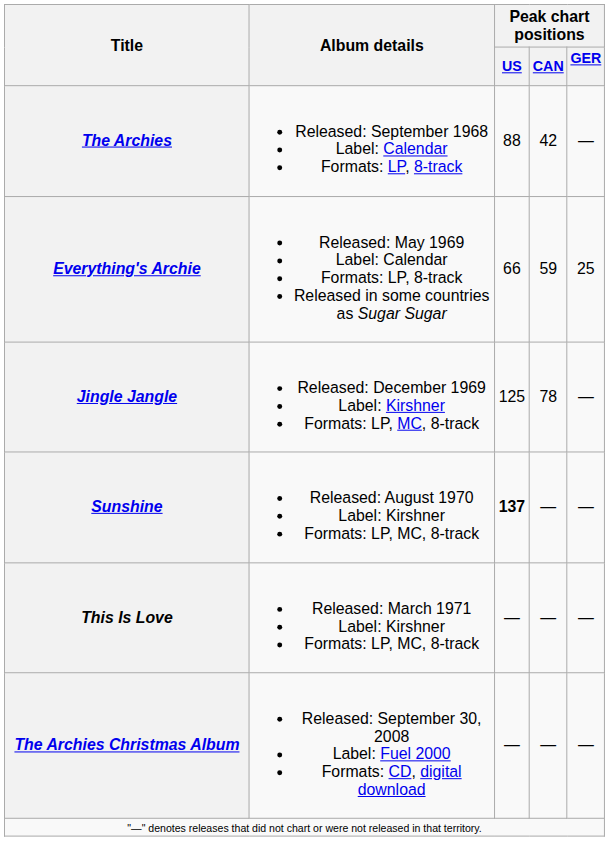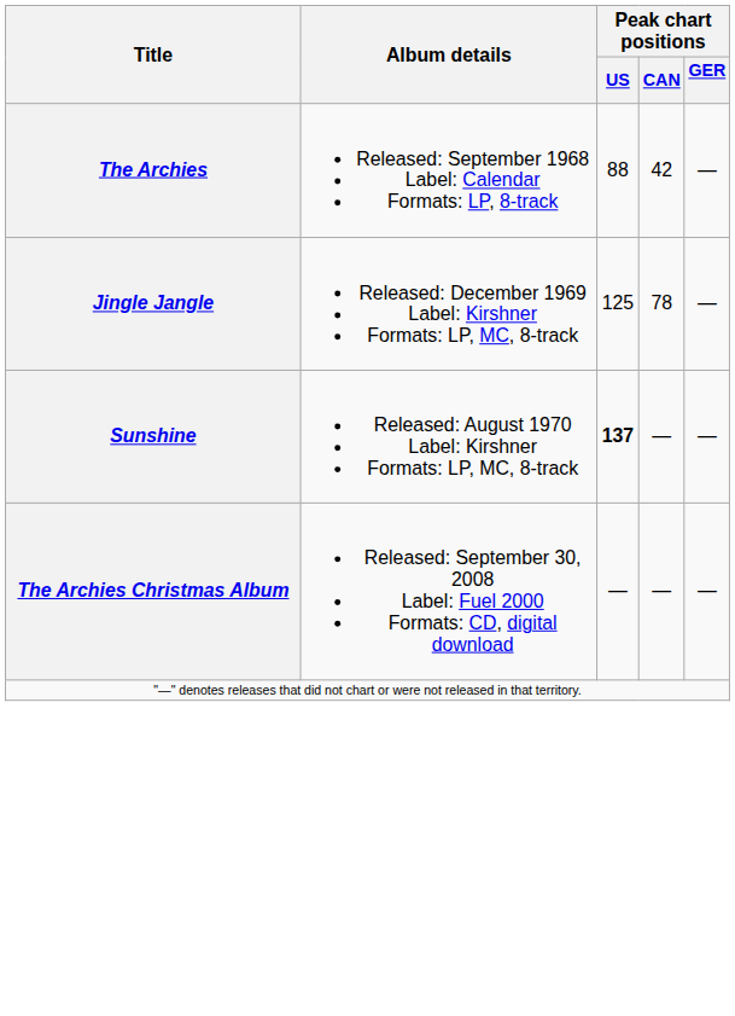 <table class="wikitable plainrowheaders" style="text-align:center;">
 <tr>
 <th scope="col" rowspan="2" style="width:15em;">Title</th>
 <th scope="col" rowspan="2" style="width:15em;">Album details</th>
 <th colspan="3">Peak chart positions</th>
 </tr>
 <tr>
 <th scope="col" style="width:2em;font-size:90%;"><a href='#'>US</a><br></th>
 <th scope="col" style="width:2em;font-size:90%;"><a href='#'>CAN</a><br></th>
 <th scope="col" style="width:2em;font-size:90%;"><a href='#'>GER</a><br><br></th>
 </tr>
 <tr>
 <th scope="row"><em><a href='#'>The Archies</a></em></th>
 <td><br><ul><li>Released: September 1968</li><li>Label: <a href='#'>Calendar</a></li><li>Formats: <a href='#'>LP</a>, <a href='#'>8-track</a></li></ul></td>
 <td>88</td>
 <td>42</td>
 <td>—</td>
 </tr>
 <tr>
-<th scope="row"><em><a href='#'>Everything's Archie</a></em></th>
-<td><br><ul><li>Released: May 1969</li><li>Label: Calendar</li><li>Formats: LP, 8-track</li><li>Released in some countries as <em>Sugar Sugar</em></li></ul></td>
-<td>66</td>
-<td>59</td>
-<td>25</td>
-</tr>
-<tr>
 <th scope="row"><em><a href='#'>Jingle Jangle</a></em></th>
 <td><br><ul><li>Released: December 1969</li><li>Label: <a href='#'>Kirshner</a></li><li>Formats: LP, <a href='#'>MC</a>, 8-track</li></ul></td>
 <td>125</td>
 <td>78</td>
 <td>—</td>
 </tr>
 <tr>
 <th scope="row"><em><a href='#'>Sunshine</a></em></th>
 <td><br><ul><li>Released: August 1970</li><li>Label: Kirshner</li><li>Formats: LP, MC, 8-track</li></ul></td>
 <td><strong>137</strong></td>
 <td>—</td>
 <td>—</td>
 </tr>
 <tr>
-<th scope="row"><em>This Is Love</em></th>
-<td><br><ul><li>Released: March 1971</li><li>Label: Kirshner</li><li>Formats: LP, MC, 8-track</li></ul></td>
-<td>—</td>
-<td>—</td>
-<td>—</td>
-</tr>
-<tr>
 <th scope="row"><em><a href='#'>The Archies Christmas Album</a></em></th>
 <td><br><ul><li>Released: September 30, 2008</li><li>Label: <a href='#'>Fuel 2000</a></li><li>Formats: <a href='#'>CD</a>, <a href='#'>digital download</a></li></ul></td>
 <td>—</td>
 <td>—</td>
 <td>—</td>
 </tr>
 <tr>
 <td colspan="5" style="font-size:8pt">"—" denotes releases that did not chart or were not released in that territory.</td>
 </tr>
 </table>
